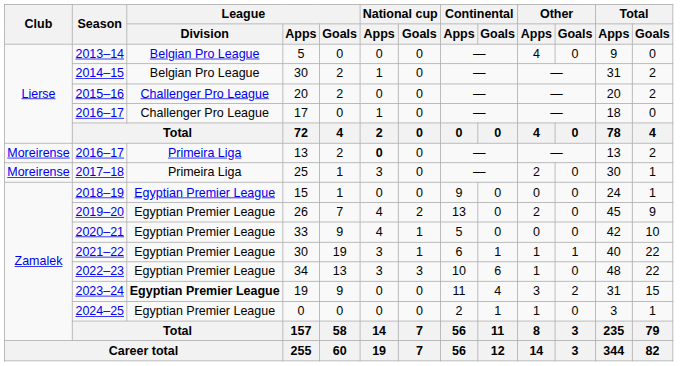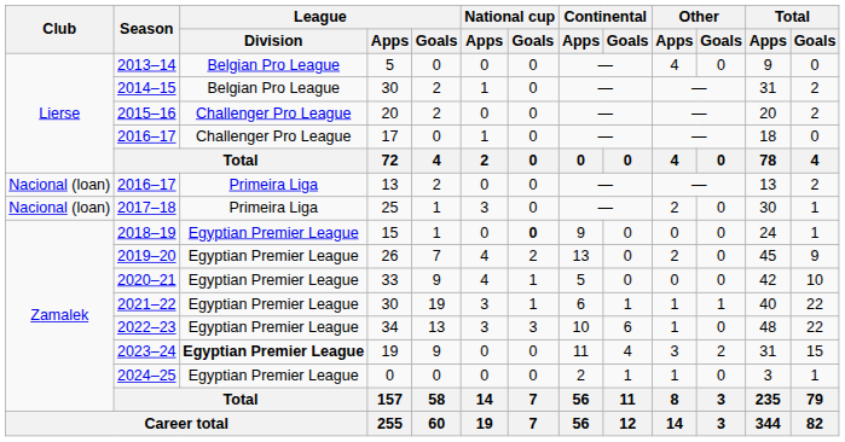 <table class="wikitable" style="text-align:center">
 <tr>
 <th rowspan="2">Club</th>
 <th rowspan="2">Season</th>
 <th colspan="3">League</th>
 <th colspan="2">National cup</th>
 <th colspan="2">Continental</th>
 <th colspan="2">Other</th>
 <th colspan="2">Total</th>
 </tr>
 <tr>
 <th>Division</th>
 <th>Apps</th>
 <th>Goals</th>
 <th>Apps</th>
 <th>Goals</th>
 <th>Apps</th>
 <th>Goals</th>
 <th>Apps</th>
 <th>Goals</th>
 <th>Apps</th>
 <th>Goals</th>
 </tr>
 <tr>
 <td rowspan="5"><a href='#'>Lierse</a></td>
 <td><a href='#'>2013–14</a></td>
 <td><a href='#'>Belgian Pro League</a></td>
 <td>5</td>
 <td>0</td>
 <td>0</td>
 <td>0</td>
 <td colspan="2">—</td>
 <td>4</td>
 <td>0</td>
 <td>9</td>
 <td>0</td>
 </tr>
 <tr>
 <td><a href='#'>2014–15</a></td>
 <td>Belgian Pro League</td>
 <td>30</td>
 <td>2</td>
 <td>1</td>
 <td>0</td>
 <td colspan="2">—</td>
 <td colspan="2">—</td>
 <td>31</td>
 <td>2</td>
 </tr>
 <tr>
 <td><a href='#'>2015–16</a></td>
 <td><a href='#'>Challenger Pro League</a></td>
 <td>20</td>
 <td>2</td>
 <td>0</td>
 <td>0</td>
 <td colspan="2">—</td>
 <td colspan="2">—</td>
 <td>20</td>
 <td>2</td>
 </tr>
 <tr>
 <td><a href='#'>2016–17</a></td>
 <td>Challenger Pro League</td>
 <td>17</td>
 <td>0</td>
 <td>1</td>
 <td>0</td>
 <td colspan="2">—</td>
 <td colspan="2">—</td>
 <td>18</td>
 <td>0</td>
 </tr>
 <tr>
 <th colspan="2">Total</th>
 <th>72</th>
 <th>4</th>
 <th>2</th>
 <th>0</th>
 <th>0</th>
 <th>0</th>
 <th>4</th>
 <th>0</th>
 <th>78</th>
 <th>4</th>
 </tr>
 <tr>
-<td><a href='#'>Moreirense</a></td>
+<td><a href='#'>Nacional</a> (loan)</td>
 <td><a href='#'>2016–17</a></td>
 <td><a href='#'>Primeira Liga</a></td>
 <td>13</td>
 <td>2</td>
-<td><strong>0</strong></td>
+<td>0</td>
 <td>0</td>
 <td colspan="2">—</td>
 <td colspan="2">—</td>
 <td>13</td>
 <td>2</td>
 </tr>
 <tr>
-<td><a href='#'>Moreirense</a></td>
+<td><a href='#'>Nacional</a> (loan)</td>
 <td><a href='#'>2017–18</a></td>
 <td>Primeira Liga</td>
 <td>25</td>
 <td>1</td>
 <td>3</td>
 <td>0</td>
 <td colspan="2">—</td>
 <td>2</td>
 <td>0</td>
 <td>30</td>
 <td>1</td>
 </tr>
 <tr>
 <td rowspan="8"><a href='#'>Zamalek</a></td>
 <td><a href='#'>2018–19</a></td>
 <td><a href='#'>Egyptian Premier League</a></td>
 <td>15</td>
 <td>1</td>
 <td>0</td>
-<td>0</td>
+<td><strong>0</strong></td>
 <td>9</td>
 <td>0</td>
 <td>0</td>
 <td>0</td>
 <td>24</td>
 <td>1</td>
 </tr>
 <tr>
 <td><a href='#'>2019–20</a></td>
 <td>Egyptian Premier League</td>
 <td>26</td>
 <td>7</td>
 <td>4</td>
 <td>2</td>
 <td>13</td>
 <td>0</td>
 <td>2</td>
 <td>0</td>
 <td>45</td>
 <td>9</td>
 </tr>
 <tr>
 <td><a href='#'>2020–21</a></td>
 <td>Egyptian Premier League</td>
 <td>33</td>
 <td>9</td>
 <td>4</td>
 <td>1</td>
 <td>5</td>
 <td>0</td>
 <td>0</td>
 <td>0</td>
 <td>42</td>
 <td>10</td>
 </tr>
 <tr>
 <td><a href='#'>2021–22</a></td>
 <td>Egyptian Premier League</td>
 <td>30</td>
 <td>19</td>
 <td>3</td>
 <td>1</td>
 <td>6</td>
 <td>1</td>
 <td>1</td>
 <td>1</td>
 <td>40</td>
 <td>22</td>
 </tr>
 <tr>
 <td><a href='#'>2022–23</a></td>
 <td>Egyptian Premier League</td>
 <td>34</td>
 <td>13</td>
 <td>3</td>
 <td>3</td>
 <td>10</td>
 <td>6</td>
 <td>1</td>
 <td>0</td>
 <td>48</td>
 <td>22</td>
 </tr>
 <tr>
 <td><a href='#'>2023–24</a></td>
 <td><strong>Egyptian Premier League</strong></td>
 <td>19</td>
 <td>9</td>
 <td>0</td>
 <td>0</td>
 <td>11</td>
 <td>4</td>
 <td>3</td>
 <td>2</td>
 <td>31</td>
 <td>15</td>
 </tr>
 <tr>
 <td><a href='#'>2024–25</a></td>
 <td>Egyptian Premier League</td>
 <td>0</td>
 <td>0</td>
 <td>0</td>
 <td>0</td>
 <td>2</td>
 <td>1</td>
 <td>1</td>
 <td>0</td>
 <td>3</td>
 <td>1</td>
 </tr>
 <tr>
 <th colspan="2">Total</th>
 <th>157</th>
 <th>58</th>
 <th>14</th>
 <th>7</th>
 <th>56</th>
 <th>11</th>
 <th>8</th>
 <th>3</th>
 <th>235</th>
 <th>79</th>
 </tr>
 <tr>
 <th colspan="3">Career total</th>
 <th>255</th>
 <th>60</th>
 <th>19</th>
 <th>7</th>
 <th>56</th>
 <th>12</th>
 <th>14</th>
 <th>3</th>
 <th>344</th>
 <th>82</th>
 </tr>
 </table>
